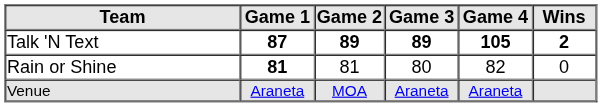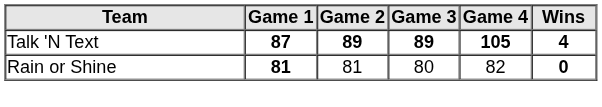 <table border=1 cellspacing=0 width=525 align=center>
 <tr style="text-align:center; background-color:#e6e6e6;">
 <th align=center width=30%>Team</th>
 <th width=8%>Game 1</th>
 <th width=8%>Game 2</th>
 <th width=8%>Game 3</th>
 <th width=8%>Game 4</th>
 <th width=8%>Wins</th>
 </tr>
 <tr style="text-align:center;">
 <td align=left>Talk 'N Text</td>
 <td><strong>87</strong></td>
 <td><strong>89</strong></td>
 <td><strong>89</strong></td>
 <td><strong>105</strong></td>
-<td><strong>2</strong></td>
+<td><strong>4</strong></td>
 </tr>
 <tr style="text-align:center;">
 <td align=left>Rain or Shine</td>
 <td><strong>81</strong></td>
 <td>81</td>
 <td>80</td>
 <td>82</td>
-<td>0</td>
-</tr>
-<tr style="text-align:center; font-size: 85%; background-color:#e6e6e6;">
-<td align=left>Venue</td>
-<td><a href='#'>Araneta</a></td>
-<td><a href='#'>MOA</a></td>
-<td><a href='#'>Araneta</a></td>
-<td><a href='#'>Araneta</a></td>
-<td></td>
+<td><strong>0</strong></td>
 </tr>
 </table>
